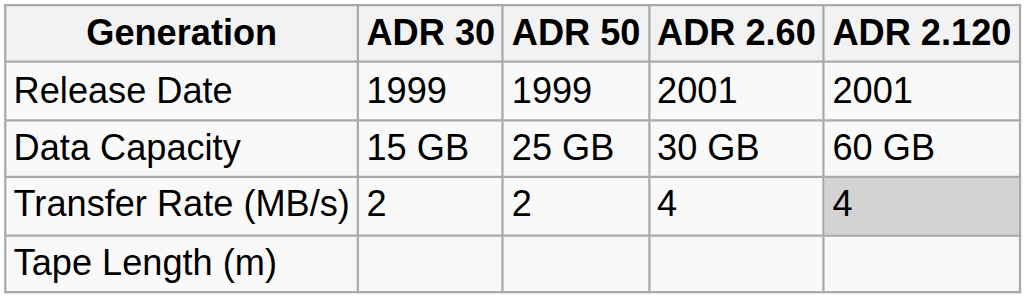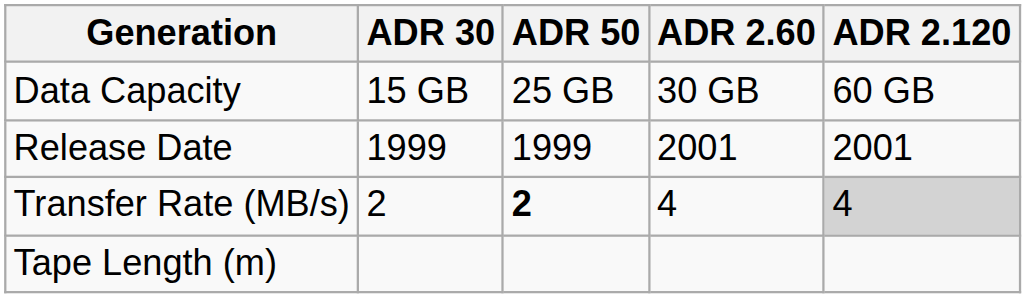 <table class="wikitable" style="margin-left: 1em;">
 <tr>
 <th>Generation</th>
 <th>ADR 30</th>
 <th>ADR 50</th>
 <th>ADR 2.60</th>
 <th>ADR 2.120</th>
 </tr>
 <tr>
+<td>Data Capacity</td>
+<td>15 GB</td>
+<td>25 GB</td>
+<td>30 GB</td>
+<td>60 GB</td>
+</tr>
+<tr>
 <td>Release Date</td>
 <td>1999</td>
 <td>1999</td>
 <td>2001</td>
 <td>2001</td>
 </tr>
 <tr>
-<td>Data Capacity</td>
-<td>15 GB</td>
-<td>25 GB</td>
-<td>30 GB</td>
-<td>60 GB</td>
-</tr>
-<tr>
 <td>Transfer Rate (MB/s)</td>
 <td>2</td>
-<td>2</td>
+<td><strong>2</strong></td>
 <td>4</td>
 <td style="background: lightgrey;">4</td>
 </tr>
 <tr>
 <td>Tape Length (m)</td>
 <td></td>
 <td></td>
 <td></td>
 <td></td>
 </tr>
 </table>
